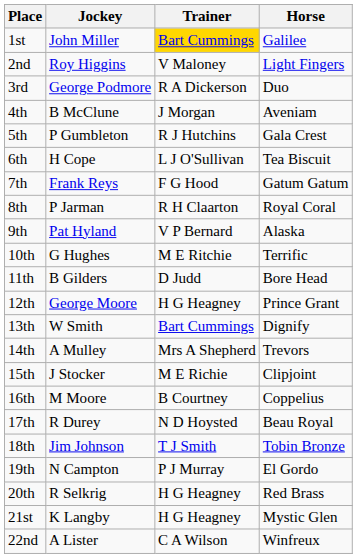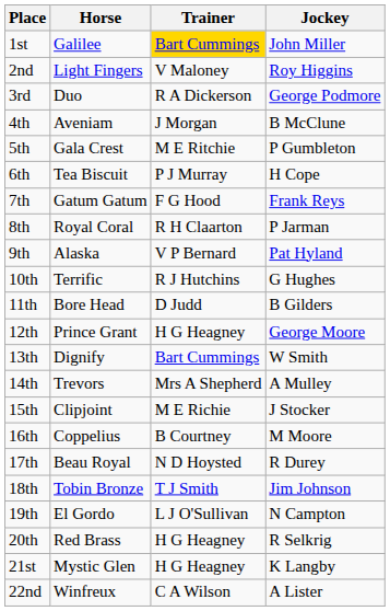 <table class="wikitable sortable">
 <tr>
 <th>Place</th>
+<th>Horse</th>
+<th>Trainer</th>
 <th>Jockey</th>
-<th>Trainer</th>
-<th>Horse</th>
 </tr>
 <tr>
 <td>1st</td>
+<td><a href='#'>Galilee</a></td>
+<td style="background: gold;"><a href='#'>Bart Cummings</a></td>
 <td><a href='#'>John Miller</a></td>
-<td style="background: gold;"><a href='#'>Bart Cummings</a></td>
-<td><a href='#'>Galilee</a></td>
 </tr>
 <tr>
 <td>2nd</td>
+<td><a href='#'>Light Fingers</a></td>
+<td>V Maloney</td>
 <td><a href='#'>Roy Higgins</a></td>
-<td>V Maloney</td>
-<td><a href='#'>Light Fingers</a></td>
 </tr>
 <tr>
 <td>3rd</td>
+<td>Duo</td>
+<td>R A Dickerson</td>
 <td><a href='#'>George Podmore</a></td>
-<td>R A Dickerson</td>
-<td>Duo</td>
 </tr>
 <tr>
 <td>4th</td>
+<td>Aveniam</td>
+<td>J Morgan</td>
 <td>B McClune</td>
-<td>J Morgan</td>
-<td>Aveniam</td>
 </tr>
 <tr>
 <td>5th</td>
+<td>Gala Crest</td>
+<td>M E Ritchie</td>
 <td>P Gumbleton</td>
-<td>R J Hutchins</td>
-<td>Gala Crest</td>
 </tr>
 <tr>
 <td>6th</td>
+<td>Tea Biscuit</td>
+<td>P J Murray</td>
 <td>H Cope</td>
-<td>L J O'Sullivan</td>
-<td>Tea Biscuit</td>
 </tr>
 <tr>
 <td>7th</td>
+<td>Gatum Gatum</td>
+<td>F G Hood</td>
 <td><a href='#'>Frank Reys</a></td>
-<td>F G Hood</td>
-<td>Gatum Gatum</td>
 </tr>
 <tr>
 <td>8th</td>
+<td>Royal Coral</td>
+<td>R H Claarton</td>
 <td>P Jarman</td>
-<td>R H Claarton</td>
-<td>Royal Coral</td>
 </tr>
 <tr>
 <td>9th</td>
+<td>Alaska</td>
+<td>V P Bernard</td>
 <td><a href='#'>Pat Hyland</a></td>
-<td>V P Bernard</td>
-<td>Alaska</td>
 </tr>
 <tr>
 <td>10th</td>
+<td>Terrific</td>
+<td>R J Hutchins</td>
 <td>G Hughes</td>
-<td>M E Ritchie</td>
-<td>Terrific</td>
 </tr>
 <tr>
 <td>11th</td>
+<td>Bore Head</td>
+<td>D Judd</td>
 <td>B Gilders</td>
-<td>D Judd</td>
-<td>Bore Head</td>
 </tr>
 <tr>
 <td>12th</td>
+<td>Prince Grant</td>
+<td>H G Heagney</td>
 <td><a href='#'>George Moore</a></td>
-<td>H G Heagney</td>
-<td>Prince Grant</td>
 </tr>
 <tr>
 <td>13th</td>
+<td>Dignify</td>
+<td><a href='#'>Bart Cummings</a></td>
 <td>W Smith</td>
-<td><a href='#'>Bart Cummings</a></td>
-<td>Dignify</td>
 </tr>
 <tr>
 <td>14th</td>
+<td>Trevors</td>
+<td>Mrs A Shepherd</td>
 <td>A Mulley</td>
-<td>Mrs A Shepherd</td>
-<td>Trevors</td>
 </tr>
 <tr>
 <td>15th</td>
+<td>Clipjoint</td>
+<td>M E Richie</td>
 <td>J Stocker</td>
-<td>M E Richie</td>
-<td>Clipjoint</td>
 </tr>
 <tr>
 <td>16th</td>
+<td>Coppelius</td>
+<td>B Courtney</td>
 <td>M Moore</td>
-<td>B Courtney</td>
-<td>Coppelius</td>
 </tr>
 <tr>
 <td>17th</td>
+<td>Beau Royal</td>
+<td>N D Hoysted</td>
 <td>R Durey</td>
-<td>N D Hoysted</td>
-<td>Beau Royal</td>
 </tr>
 <tr>
 <td>18th</td>
+<td><a href='#'>Tobin Bronze</a></td>
+<td><a href='#'> T J Smith</a></td>
 <td><a href='#'>Jim Johnson</a></td>
-<td><a href='#'> T J Smith</a></td>
-<td><a href='#'>Tobin Bronze</a></td>
 </tr>
 <tr>
 <td>19th</td>
+<td>El Gordo</td>
+<td>L J O'Sullivan</td>
 <td>N Campton</td>
-<td>P J Murray</td>
-<td>El Gordo</td>
 </tr>
 <tr>
 <td>20th</td>
+<td>Red Brass</td>
+<td>H G Heagney</td>
 <td>R Selkrig</td>
-<td>H G Heagney</td>
-<td>Red Brass</td>
 </tr>
 <tr>
 <td>21st</td>
+<td>Mystic Glen</td>
+<td>H G Heagney</td>
 <td>K Langby</td>
-<td>H G Heagney</td>
-<td>Mystic Glen</td>
 </tr>
 <tr>
 <td>22nd</td>
+<td>Winfreux</td>
+<td>C A Wilson</td>
 <td>A Lister</td>
-<td>C A Wilson</td>
-<td>Winfreux</td>
 </tr>
 </table>
